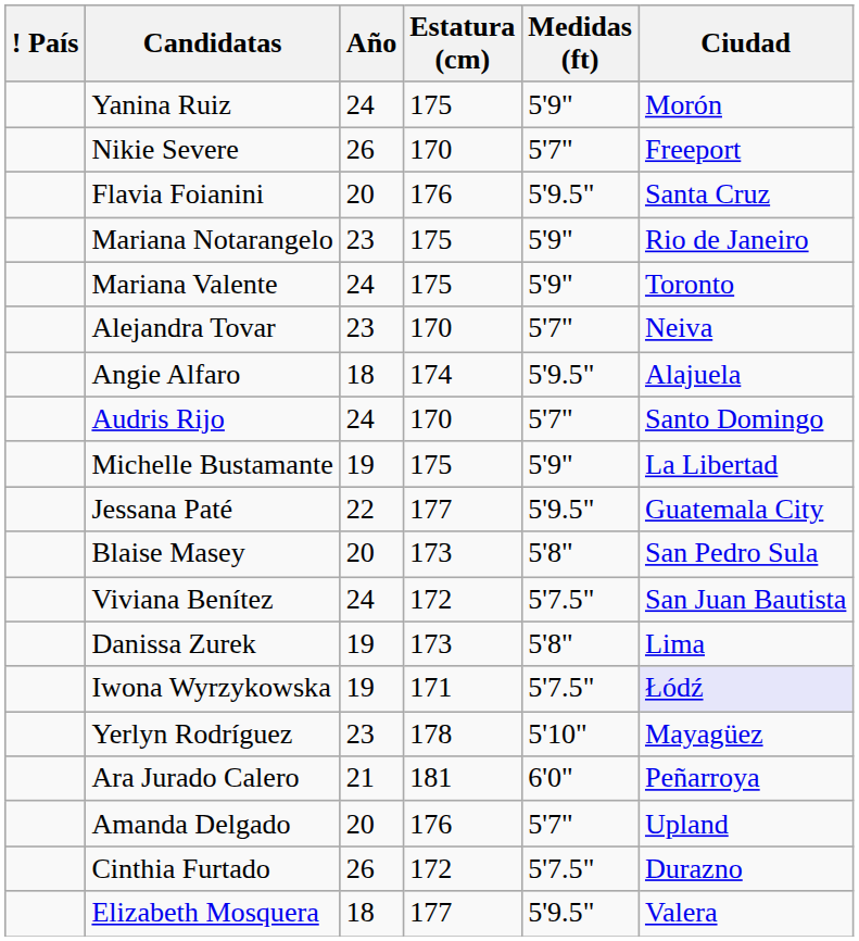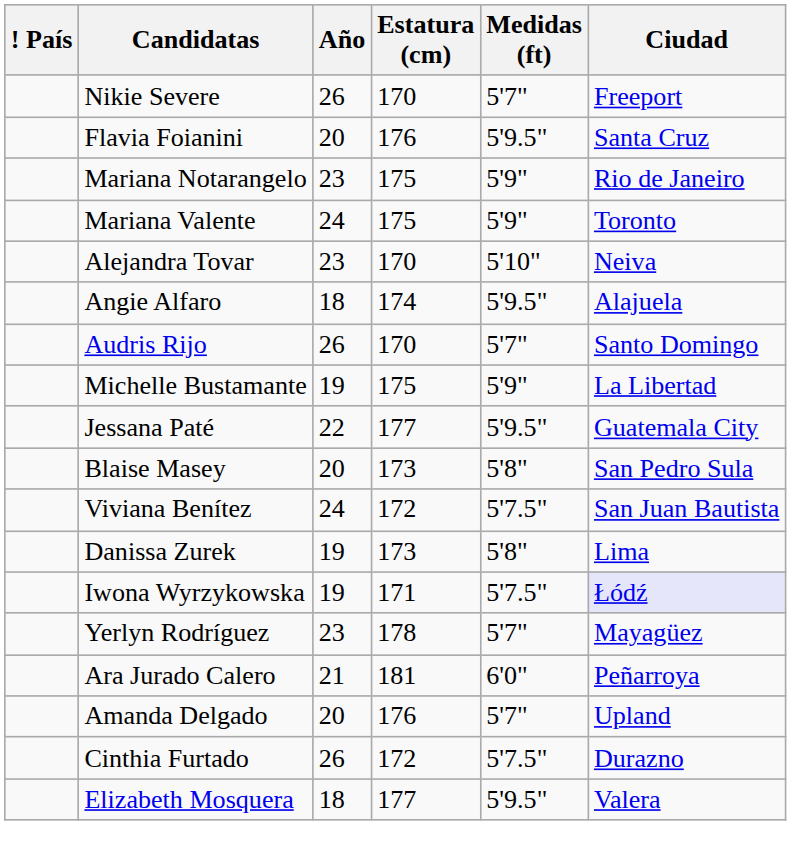 <table class="sortable wikitable">
 <tr>
 <th>! País</th>
 <th>Candidatas</th>
 <th>Año</th>
 <th>Estatura<br> (cm)</th>
 <th>Medidas <br> (ft)</th>
 <th>Ciudad</th>
-</tr>
-<tr>
-<td><strong></strong></td>
-<td>Yanina Ruiz</td>
-<td>24</td>
-<td>175</td>
-<td>5'9"</td>
-<td><a href='#'>Morón</a></td>
 </tr>
 <tr>
 <td><strong></strong></td>
 <td>Nikie Severe</td>
 <td>26</td>
 <td>170</td>
 <td>5'7"</td>
 <td><a href='#'>Freeport</a></td>
 </tr>
 <tr>
 <td><strong></strong></td>
 <td>Flavia Foianini</td>
 <td>20</td>
 <td>176</td>
 <td>5'9.5"</td>
 <td><a href='#'>Santa Cruz</a></td>
 </tr>
 <tr>
 <td><strong></strong></td>
 <td>Mariana Notarangelo</td>
 <td>23</td>
 <td>175</td>
 <td>5'9"</td>
 <td><a href='#'>Rio de Janeiro</a></td>
 </tr>
 <tr>
 <td><strong></strong></td>
 <td>Mariana Valente</td>
 <td>24</td>
 <td>175</td>
 <td>5'9"</td>
 <td><a href='#'>Toronto</a></td>
 </tr>
 <tr>
 <td><strong></strong></td>
 <td>Alejandra Tovar</td>
 <td>23</td>
 <td>170</td>
-<td>5'7"</td>
+<td>5'10"</td>
 <td><a href='#'>Neiva</a></td>
 </tr>
 <tr>
 <td><strong></strong></td>
 <td>Angie Alfaro</td>
 <td>18</td>
 <td>174</td>
 <td>5'9.5"</td>
 <td><a href='#'>Alajuela</a></td>
 </tr>
 <tr>
 <td><strong></strong></td>
 <td><a href='#'>Audris Rijo</a></td>
-<td>24</td>
+<td>26</td>
 <td>170</td>
 <td>5'7"</td>
 <td><a href='#'>Santo Domingo</a></td>
 </tr>
 <tr>
 <td><strong></strong></td>
 <td>Michelle Bustamante</td>
 <td>19</td>
 <td>175</td>
 <td>5'9"</td>
 <td><a href='#'>La Libertad</a></td>
 </tr>
 <tr>
 <td><strong></strong></td>
 <td>Jessana Paté</td>
 <td>22</td>
 <td>177</td>
 <td>5'9.5"</td>
 <td><a href='#'>Guatemala City</a></td>
 </tr>
 <tr>
 <td><strong></strong></td>
 <td>Blaise Masey</td>
 <td>20</td>
 <td>173</td>
 <td>5'8"</td>
 <td><a href='#'>San Pedro Sula</a></td>
 </tr>
 <tr>
 <td><strong></strong></td>
 <td>Viviana Benítez</td>
 <td>24</td>
 <td>172</td>
 <td>5'7.5"</td>
 <td><a href='#'>San Juan Bautista</a></td>
 </tr>
 <tr>
 <td><strong></strong></td>
 <td>Danissa Zurek</td>
 <td>19</td>
 <td>173</td>
 <td>5'8"</td>
 <td><a href='#'>Lima</a></td>
 </tr>
 <tr>
 <td><strong></strong></td>
 <td>Iwona Wyrzykowska</td>
 <td>19</td>
 <td>171</td>
 <td>5'7.5"</td>
 <td style="background: lavender;"><a href='#'>Łódź</a></td>
 </tr>
 <tr>
 <td><strong></strong></td>
 <td>Yerlyn Rodríguez</td>
 <td>23</td>
 <td>178</td>
-<td>5'10"</td>
+<td>5'7"</td>
 <td><a href='#'>Mayagüez</a></td>
 </tr>
 <tr>
 <td><strong></strong></td>
 <td>Ara Jurado Calero</td>
 <td>21</td>
 <td>181</td>
 <td>6'0"</td>
 <td><a href='#'>Peñarroya</a></td>
 </tr>
 <tr>
 <td><strong></strong></td>
 <td>Amanda Delgado</td>
 <td>20</td>
 <td>176</td>
 <td>5'7"</td>
 <td><a href='#'>Upland</a></td>
 </tr>
 <tr>
 <td><strong></strong></td>
 <td>Cinthia Furtado</td>
 <td>26</td>
 <td>172</td>
 <td>5'7.5"</td>
 <td><a href='#'>Durazno</a></td>
 </tr>
 <tr>
 <td><strong></strong></td>
 <td><a href='#'>Elizabeth Mosquera</a></td>
 <td>18</td>
 <td>177</td>
 <td>5'9.5"</td>
 <td><a href='#'>Valera</a></td>
 </tr>
 </table>
